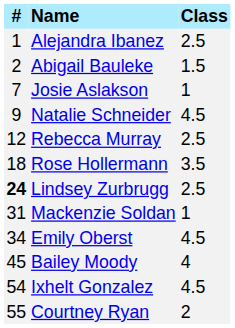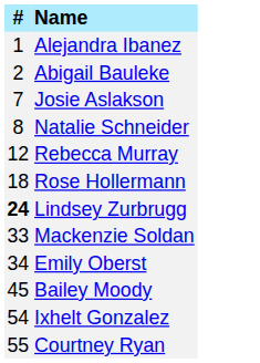 <table border=0 cellpadding=2 cellspacing=0  |- bgcolor=#F2F2F2 style="text-align:center; font-size:90%;">
 <tr bgcolor=#ADEBFD>
 <th>#</th>
 <th align=left>Name</th>
-<th align=left>Class</th>
 </tr>
 <tr>
 <td>1</td>
 <td align=left><a href='#'>Alejandra Ibanez</a></td>
-<td align=left>2.5</td>
 </tr>
 <tr>
 <td>2</td>
 <td align=left><a href='#'>Abigail Bauleke</a></td>
-<td align=left>1.5</td>
 </tr>
 <tr>
 <td>7</td>
 <td align=left><a href='#'>Josie Aslakson</a></td>
-<td align=left>1</td>
 </tr>
 <tr>
-<td>9</td>
+<td>8</td>
 <td align=left><a href='#'>Natalie Schneider</a></td>
-<td align=left>4.5</td>
 </tr>
 <tr>
 <td>12</td>
 <td align=left><a href='#'>Rebecca Murray</a></td>
-<td align=left>2.5</td>
 </tr>
 <tr>
 <td>18</td>
 <td align=left><a href='#'>Rose Hollermann</a></td>
-<td align=left>3.5</td>
 </tr>
 <tr>
 <td><strong>24</strong></td>
 <td align=left><a href='#'>Lindsey Zurbrugg</a></td>
-<td align=left>2.5</td>
 </tr>
 <tr>
-<td>31</td>
+<td>33</td>
 <td align=left><a href='#'>Mackenzie Soldan</a></td>
-<td align=left>1</td>
 </tr>
 <tr>
 <td>34</td>
 <td align=left><a href='#'>Emily Oberst</a></td>
-<td align=left>4.5</td>
 </tr>
 <tr>
 <td>45</td>
 <td align=left><a href='#'>Bailey Moody</a></td>
-<td align=left>4</td>
 </tr>
 <tr>
 <td>54</td>
 <td align=left><a href='#'>Ixhelt Gonzalez</a></td>
-<td align=left>4.5</td>
 </tr>
 <tr>
 <td>55</td>
 <td align=left><a href='#'>Courtney Ryan</a></td>
-<td align=left>2</td>
 </tr>
 </table>
